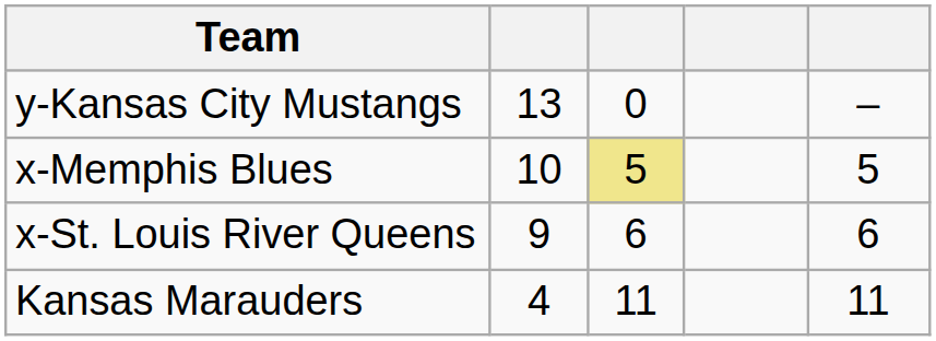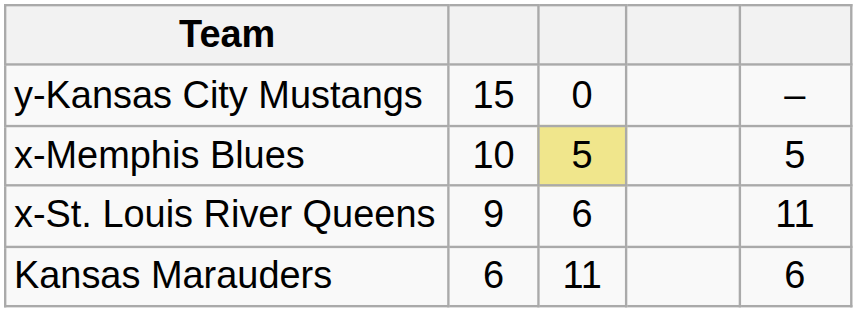 <table class="wikitable" style="text-align:center">
 <tr>
 <th style="width:180px">Team</th>
 <th style="width:30px"></th>
 <th style="width:30px"></th>
 <th style="width:40px"></th>
 <th style="width:40px"></th>
 </tr>
 <tr>
 <td align=left>y-Kansas City Mustangs</td>
-<td>13</td>
+<td>15</td>
 <td>0</td>
 <td></td>
 <td>–</td>
 </tr>
 <tr>
 <td align=left>x-Memphis Blues</td>
 <td>10</td>
 <td style="background: khaki;">5</td>
 <td></td>
 <td>5</td>
 </tr>
 <tr>
 <td align=left>x-St. Louis River Queens</td>
 <td>9</td>
 <td>6</td>
 <td></td>
-<td>6</td>
+<td>11</td>
 </tr>
 <tr>
 <td align=left>Kansas Marauders</td>
-<td>4</td>
+<td>6</td>
 <td>11</td>
 <td></td>
-<td>11</td>
+<td>6</td>
 </tr>
 </table>
